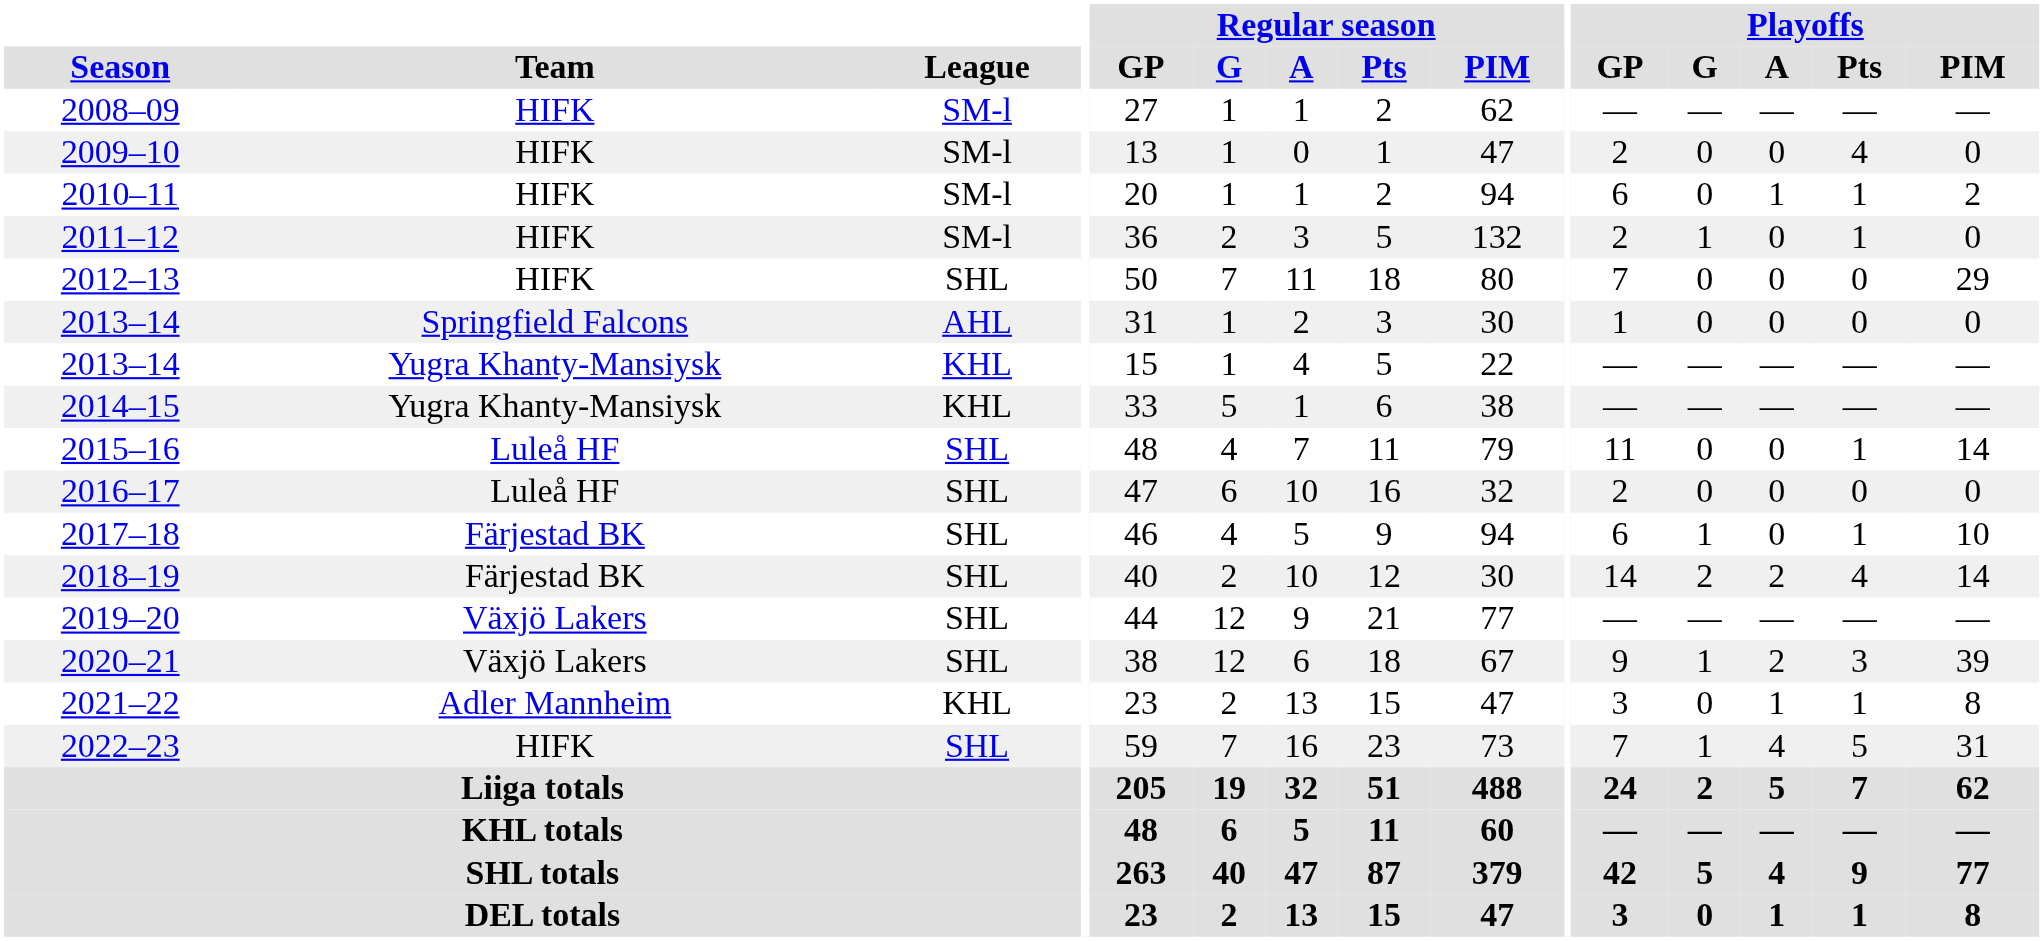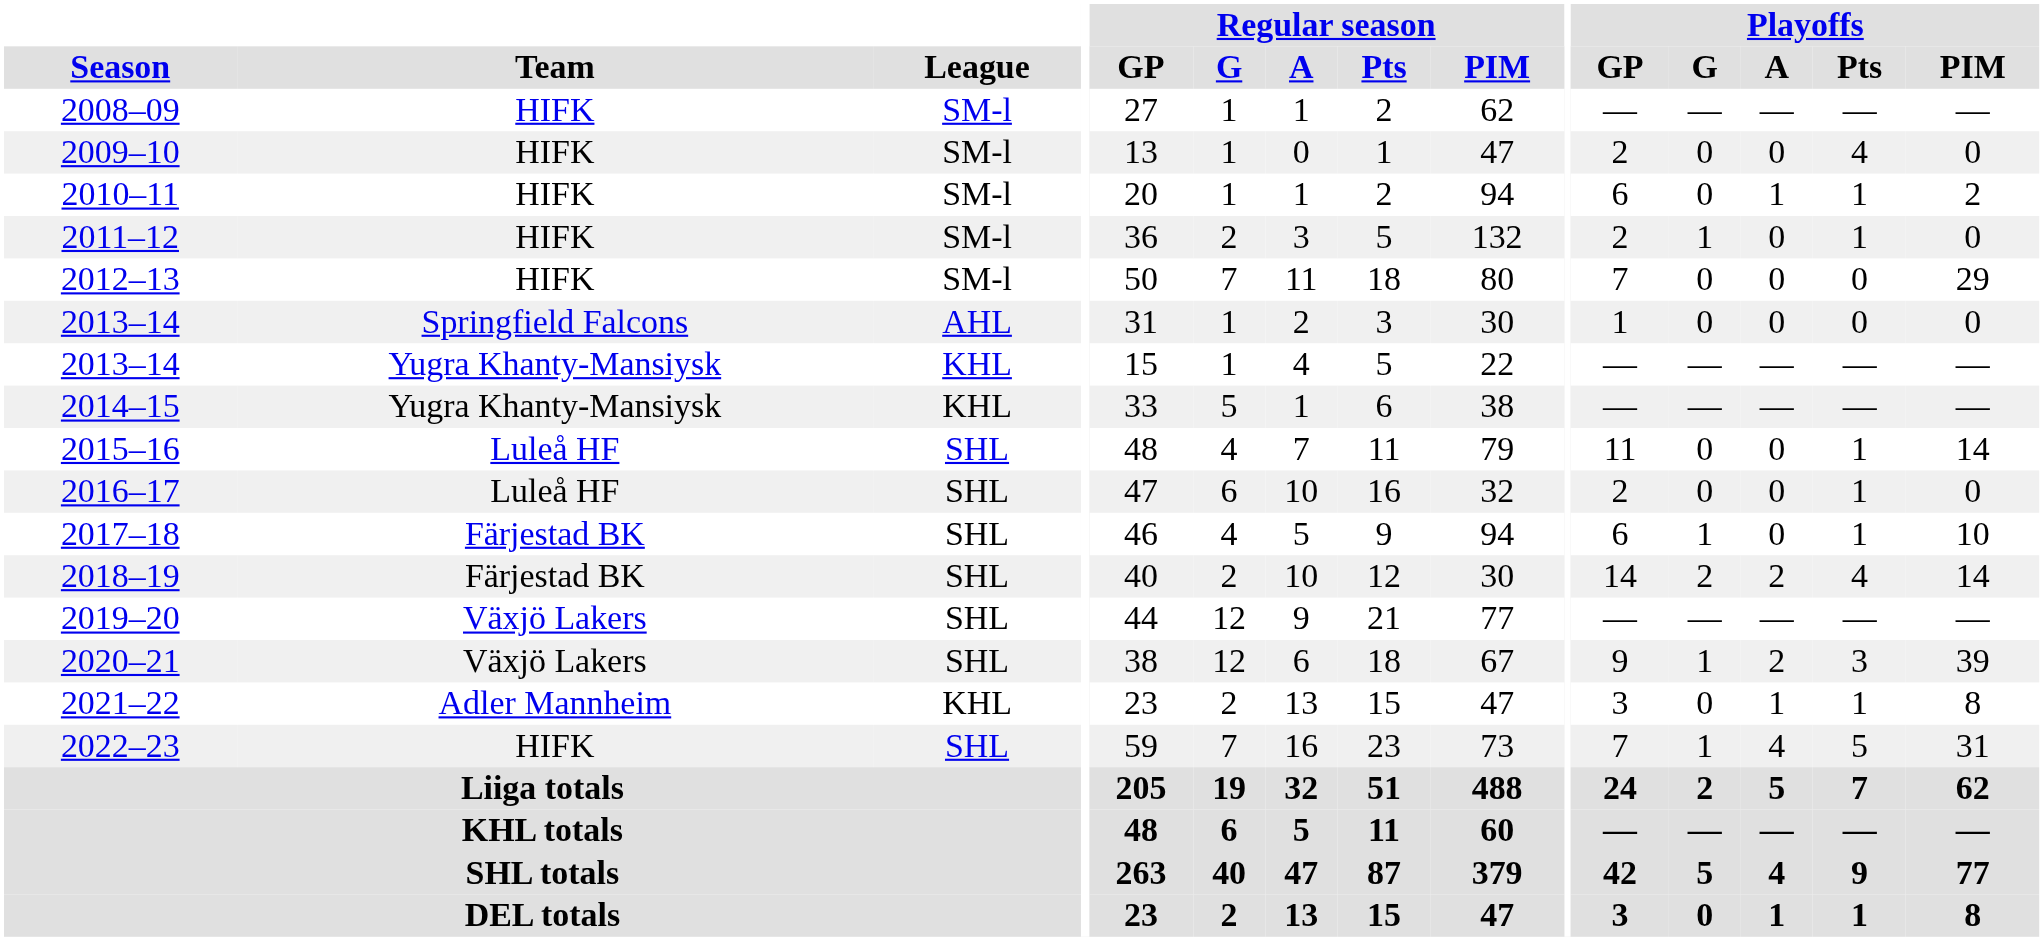 <table border="0" cellpadding="1" cellspacing="0" style="text-align:center; width:60em">
 <tr bgcolor="#e0e0e0">
 <th colspan="3" bgcolor="#ffffff"></th>
 <th rowspan="99" bgcolor="#ffffff"></th>
 <th colspan="5"><a href='#'>Regular season</a></th>
 <th rowspan="99" bgcolor="#ffffff"></th>
 <th colspan="5"><a href='#'>Playoffs</a></th>
 </tr>
 <tr bgcolor="#e0e0e0">
 <th><a href='#'>Season</a></th>
 <th>Team</th>
 <th>League</th>
 <th>GP</th>
 <th><a href='#'>G</a></th>
 <th><a href='#'>A</a></th>
 <th><a href='#'>Pts</a></th>
 <th><a href='#'>PIM</a></th>
 <th>GP</th>
 <th>G</th>
 <th>A</th>
 <th>Pts</th>
 <th>PIM</th>
 </tr>
 <tr ALIGN="center">
 <td><a href='#'>2008–09</a></td>
 <td><a href='#'>HIFK</a></td>
 <td><a href='#'>SM-l</a></td>
 <td>27</td>
 <td>1</td>
 <td>1</td>
 <td>2</td>
 <td>62</td>
 <td>—</td>
 <td>—</td>
 <td>—</td>
 <td>—</td>
 <td>—</td>
 </tr>
 <tr ALIGN="center" bgcolor="#f0f0f0">
 <td><a href='#'>2009–10</a></td>
 <td>HIFK</td>
 <td>SM-l</td>
 <td>13</td>
 <td>1</td>
 <td>0</td>
 <td>1</td>
 <td>47</td>
 <td>2</td>
 <td>0</td>
 <td>0</td>
 <td>4</td>
 <td>0</td>
 </tr>
 <tr ALIGN="center">
 <td><a href='#'>2010–11</a></td>
 <td>HIFK</td>
 <td>SM-l</td>
 <td>20</td>
 <td>1</td>
 <td>1</td>
 <td>2</td>
 <td>94</td>
 <td>6</td>
 <td>0</td>
 <td>1</td>
 <td>1</td>
 <td>2</td>
 </tr>
 <tr ALIGN="center" bgcolor="#f0f0f0">
 <td><a href='#'>2011–12</a></td>
 <td>HIFK</td>
 <td>SM-l</td>
 <td>36</td>
 <td>2</td>
 <td>3</td>
 <td>5</td>
 <td>132</td>
 <td>2</td>
 <td>1</td>
 <td>0</td>
 <td>1</td>
 <td>0</td>
 </tr>
 <tr ALIGN="center">
 <td><a href='#'>2012–13</a></td>
 <td>HIFK</td>
-<td>SHL</td>
+<td>SM-l</td>
 <td>50</td>
 <td>7</td>
 <td>11</td>
 <td>18</td>
 <td>80</td>
 <td>7</td>
 <td>0</td>
 <td>0</td>
 <td>0</td>
 <td>29</td>
 </tr>
 <tr ALIGN="center" bgcolor="#f0f0f0">
 <td><a href='#'>2013–14</a></td>
 <td><a href='#'>Springfield Falcons</a></td>
 <td><a href='#'>AHL</a></td>
 <td>31</td>
 <td>1</td>
 <td>2</td>
 <td>3</td>
 <td>30</td>
 <td>1</td>
 <td>0</td>
 <td>0</td>
 <td>0</td>
 <td>0</td>
 </tr>
 <tr ALIGN="center">
 <td><a href='#'>2013–14</a></td>
 <td><a href='#'>Yugra Khanty-Mansiysk</a></td>
 <td><a href='#'>KHL</a></td>
 <td>15</td>
 <td>1</td>
 <td>4</td>
 <td>5</td>
 <td>22</td>
 <td>—</td>
 <td>—</td>
 <td>—</td>
 <td>—</td>
 <td>—</td>
 </tr>
 <tr ALIGN="center" bgcolor="#f0f0f0">
 <td><a href='#'>2014–15</a></td>
 <td>Yugra Khanty-Mansiysk</td>
 <td>KHL</td>
 <td>33</td>
 <td>5</td>
 <td>1</td>
 <td>6</td>
 <td>38</td>
 <td>—</td>
 <td>—</td>
 <td>—</td>
 <td>—</td>
 <td>—</td>
 </tr>
 <tr ALIGN="center">
 <td><a href='#'>2015–16</a></td>
 <td><a href='#'>Luleå HF</a></td>
 <td><a href='#'>SHL</a></td>
 <td>48</td>
 <td>4</td>
 <td>7</td>
 <td>11</td>
 <td>79</td>
 <td>11</td>
 <td>0</td>
 <td>0</td>
 <td>1</td>
 <td>14</td>
 </tr>
 <tr ALIGN="center" bgcolor="#f0f0f0">
 <td><a href='#'>2016–17</a></td>
 <td>Luleå HF</td>
 <td>SHL</td>
 <td>47</td>
 <td>6</td>
 <td>10</td>
 <td>16</td>
 <td>32</td>
 <td>2</td>
 <td>0</td>
 <td>0</td>
-<td>0</td>
+<td>1</td>
 <td>0</td>
 </tr>
 <tr ALIGN="center">
 <td><a href='#'>2017–18</a></td>
 <td><a href='#'>Färjestad BK</a></td>
 <td>SHL</td>
 <td>46</td>
 <td>4</td>
 <td>5</td>
 <td>9</td>
 <td>94</td>
 <td>6</td>
 <td>1</td>
 <td>0</td>
 <td>1</td>
 <td>10</td>
 </tr>
 <tr ALIGN="center" bgcolor="#f0f0f0">
 <td><a href='#'>2018–19</a></td>
 <td>Färjestad BK</td>
 <td>SHL</td>
 <td>40</td>
 <td>2</td>
 <td>10</td>
 <td>12</td>
 <td>30</td>
 <td>14</td>
 <td>2</td>
 <td>2</td>
 <td>4</td>
 <td>14</td>
 </tr>
 <tr>
 <td><a href='#'>2019–20</a></td>
 <td><a href='#'>Växjö Lakers</a></td>
 <td>SHL</td>
 <td>44</td>
 <td>12</td>
 <td>9</td>
 <td>21</td>
 <td>77</td>
 <td>—</td>
 <td>—</td>
 <td>—</td>
 <td>—</td>
 <td>—</td>
 </tr>
 <tr ALIGN="center" bgcolor="#f0f0f0">
 <td><a href='#'>2020–21</a></td>
 <td>Växjö Lakers</td>
 <td>SHL</td>
 <td>38</td>
 <td>12</td>
 <td>6</td>
 <td>18</td>
 <td>67</td>
 <td>9</td>
 <td>1</td>
 <td>2</td>
 <td>3</td>
 <td>39</td>
 </tr>
 <tr>
 <td><a href='#'>2021–22</a></td>
 <td><a href='#'>Adler Mannheim</a></td>
 <td>KHL</td>
 <td>23</td>
 <td>2</td>
 <td>13</td>
 <td>15</td>
 <td>47</td>
 <td>3</td>
 <td>0</td>
 <td>1</td>
 <td>1</td>
 <td>8</td>
 </tr>
 <tr ALIGN="center" bgcolor="#f0f0f0">
 <td><a href='#'>2022–23</a></td>
 <td>HIFK</td>
 <td><a href='#'>SHL</a></td>
 <td>59</td>
 <td>7</td>
 <td>16</td>
 <td>23</td>
 <td>73</td>
 <td>7</td>
 <td>1</td>
 <td>4</td>
 <td>5</td>
 <td>31</td>
 </tr>
 <tr bgcolor="#e0e0e0">
 <th colspan="3">Liiga totals</th>
 <th>205</th>
 <th>19</th>
 <th>32</th>
 <th>51</th>
 <th>488</th>
 <th>24</th>
 <th>2</th>
 <th>5</th>
 <th>7</th>
 <th>62</th>
 </tr>
 <tr bgcolor="#e0e0e0">
 <th colspan="3">KHL totals</th>
 <th>48</th>
 <th>6</th>
 <th>5</th>
 <th>11</th>
 <th>60</th>
 <th>—</th>
 <th>—</th>
 <th>—</th>
 <th>—</th>
 <th>—</th>
 </tr>
 <tr bgcolor="#e0e0e0">
 <th colspan="3">SHL totals</th>
 <th>263</th>
 <th>40</th>
 <th>47</th>
 <th>87</th>
 <th>379</th>
 <th>42</th>
 <th>5</th>
 <th>4</th>
 <th>9</th>
 <th>77</th>
 </tr>
 <tr bgcolor="#e0e0e0">
 <th colspan="3">DEL totals</th>
 <th>23</th>
 <th>2</th>
 <th>13</th>
 <th>15</th>
 <th>47</th>
 <th>3</th>
 <th>0</th>
 <th>1</th>
 <th>1</th>
 <th>8</th>
 </tr>
 </table>
